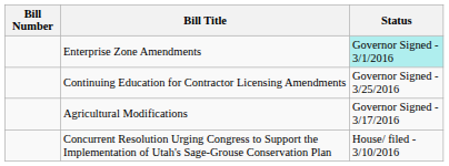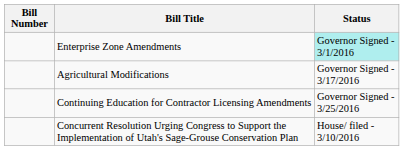 <table class="wikitable">
 <tr>
 <th>Bill Number</th>
 <th>Bill Title</th>
 <th>Status</th>
 </tr>
 <tr>
 <td></td>
 <td>Enterprise Zone Amendments</td>
 <td style="background: paleturquoise;">Governor Signed - 3/1/2016</td>
 </tr>
 <tr>
 <td></td>
-<td>Continuing Education for Contractor Licensing Amendments</td>
-<td>Governor Signed - 3/25/2016</td>
+<td>Agricultural Modifications</td>
+<td>Governor Signed - 3/17/2016</td>
 </tr>
 <tr>
 <td></td>
-<td>Agricultural Modifications</td>
-<td>Governor Signed - 3/17/2016</td>
+<td>Continuing Education for Contractor Licensing Amendments</td>
+<td>Governor Signed - 3/25/2016</td>
 </tr>
 <tr>
 <td></td>
 <td>Concurrent Resolution Urging Congress to Support the Implementation of Utah's Sage-Grouse Conservation Plan</td>
 <td>House/ filed - 3/10/2016</td>
 </tr>
 </table>
